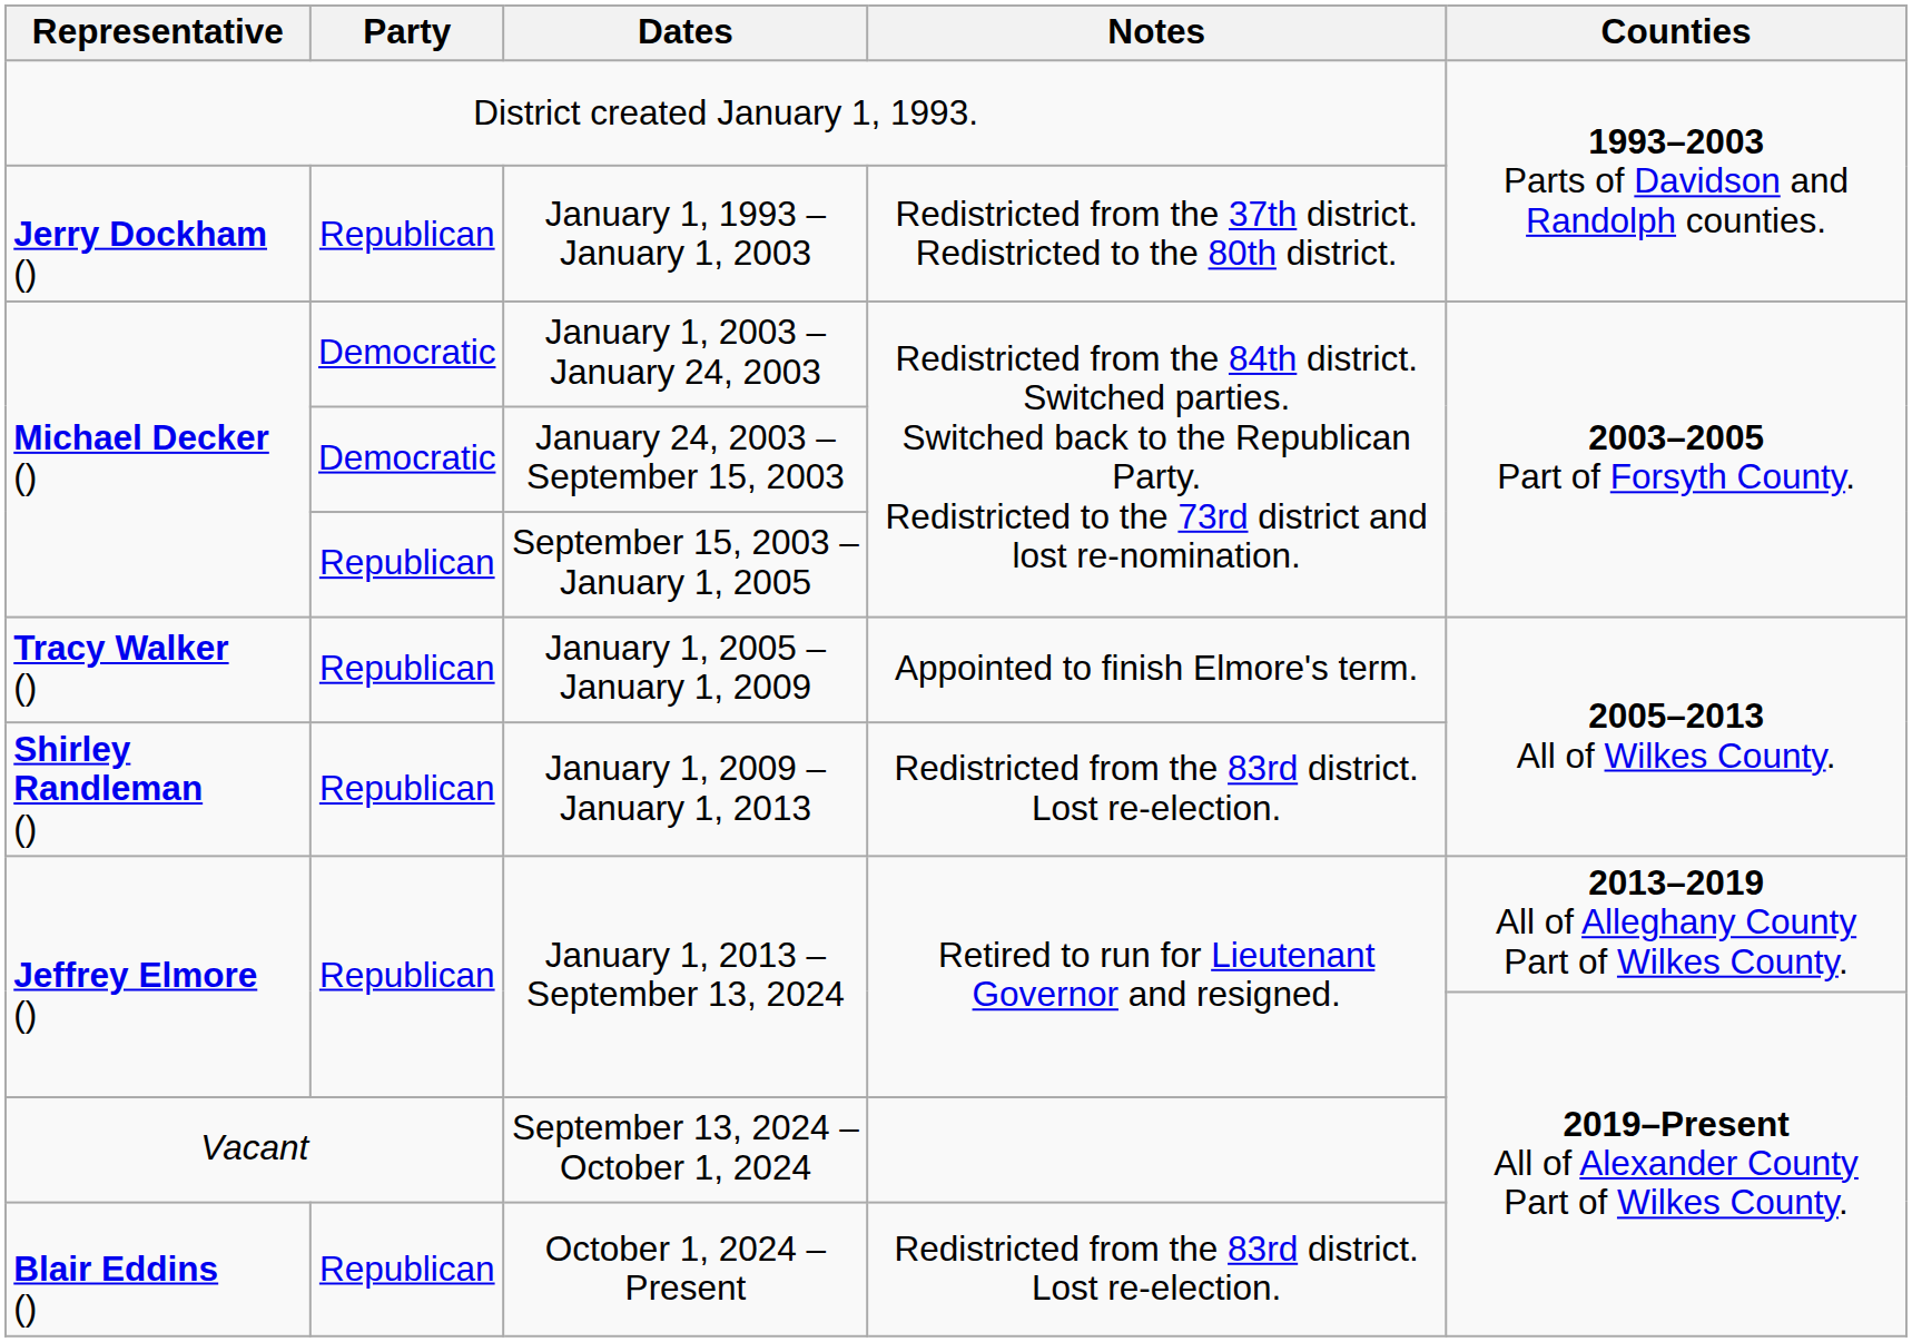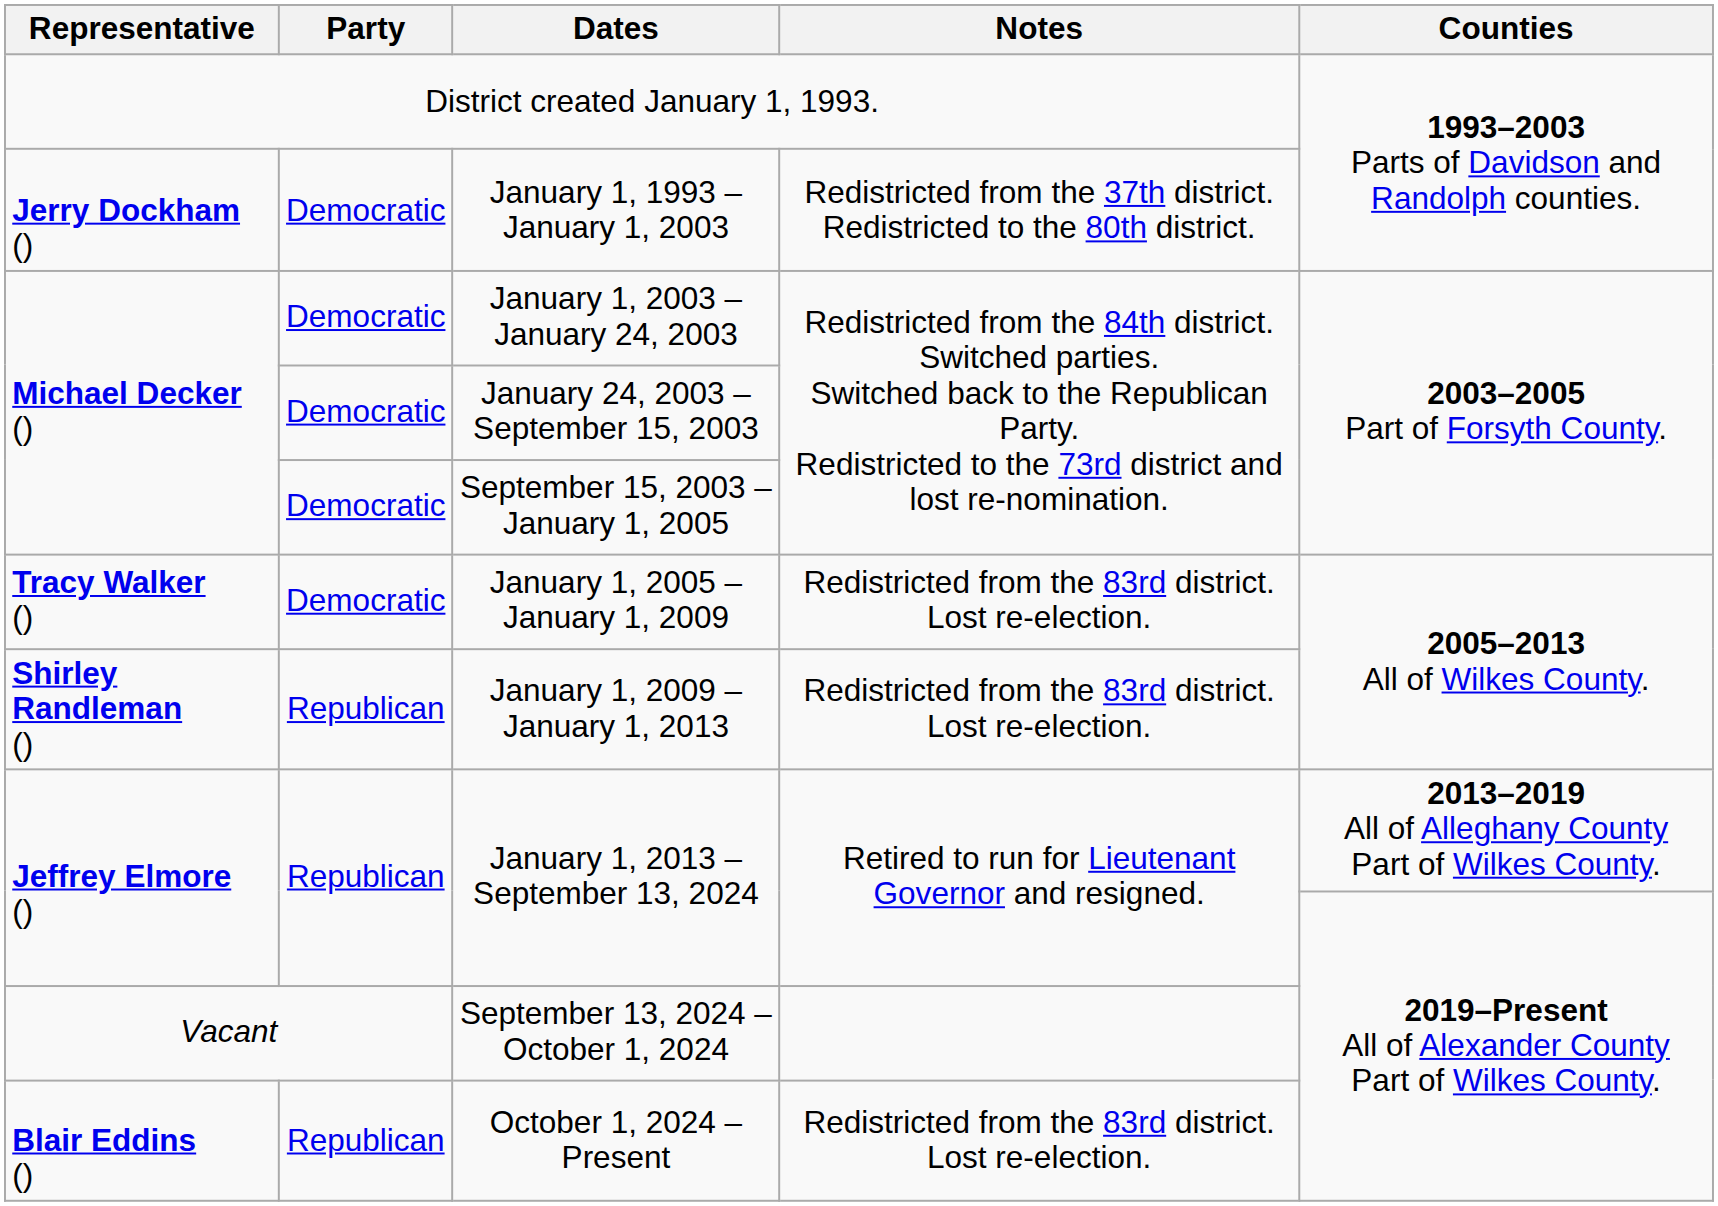 <table class=wikitable style="text-align:center">
 <tr>
 <th>Representative</th>
 <th>Party</th>
 <th>Dates</th>
 <th>Notes</th>
 <th>Counties</th>
 </tr>
 <tr style="height:3em">
 <td colspan=4>District created January 1, 1993.</td>
 <td rowspan=2><strong>1993–2003</strong> <br> Parts of <a href='#'>Davidson</a> and <a href='#'>Randolph</a> counties.</td>
 </tr>
 <tr style="height:3em">
 <td align=left><br><strong><a href='#'>Jerry Dockham</a></strong><br>()</td>
-<td><a href='#'>Republican</a></td>
+<td><a href='#'>Democratic</a></td>
 <td nowrap>January 1, 1993 – <br> January 1, 2003</td>
 <td>Redistricted from the <a href='#'>37th</a> district. <br> Redistricted to the <a href='#'>80th</a> district.</td>
 </tr>
 <tr style="height:3em">
 <td rowspan=3 align=left><strong><a href='#'>Michael Decker</a></strong><br>()</td>
 <td><a href='#'>Democratic</a></td>
 <td nowrap>January 1, 2003 – <br> January 24, 2003</td>
 <td rowspan=3>Redistricted from the <a href='#'>84th</a> district. <br> Switched parties. <br> Switched back to the Republican Party. <br> Redistricted to the <a href='#'>73rd</a> district and lost re-nomination.</td>
 <td rowspan=3><strong>2003–2005</strong> <br> Part of <a href='#'>Forsyth County</a>.</td>
 </tr>
 <tr style="height:3em">
 <td><a href='#'>Democratic</a></td>
 <td nowrap>January 24, 2003 – <br> September 15, 2003</td>
 </tr>
 <tr style="height:3em">
-<td><a href='#'>Republican</a></td>
+<td><a href='#'>Democratic</a></td>
 <td nowrap>September 15, 2003 – <br> January 1, 2005</td>
 </tr>
 <tr style="height:3em">
 <td align=left><strong><a href='#'>Tracy Walker</a></strong><br>()</td>
-<td><a href='#'>Republican</a></td>
+<td><a href='#'>Democratic</a></td>
 <td nowrap>January 1, 2005 – <br> January 1, 2009</td>
-<td>Appointed to finish Elmore's term.</td>
+<td>Redistricted from the <a href='#'>83rd</a> district. <br> Lost re-election.</td>
 <td rowspan=2><strong>2005–2013</strong> <br> All of <a href='#'>Wilkes County</a>.</td>
 </tr>
 <tr style="height:3em">
 <td align=left><strong><a href='#'>Shirley Randleman</a></strong><br>()</td>
 <td><a href='#'>Republican</a></td>
 <td nowrap>January 1, 2009 – <br> January 1, 2013</td>
 <td>Redistricted from the <a href='#'>83rd</a> district. <br> Lost re-election.</td>
 </tr>
 <tr style="height:3em">
 <td rowspan=2 align=left><br><strong><a href='#'>Jeffrey Elmore</a></strong><br>()</td>
 <td rowspan=2 ><a href='#'>Republican</a></td>
 <td rowspan=2 nowrap>January 1, 2013 – <br> September 13, 2024</td>
 <td rowspan=2>Retired to run for <a href='#'>Lieutenant Governor</a> and resigned.</td>
 <td><strong>2013–2019</strong> <br> All of <a href='#'>Alleghany County</a> <br> Part of <a href='#'>Wilkes County</a>.</td>
 </tr>
 <tr style="height:3em">
 <td rowspan=3><strong>2019–Present</strong> <br> All of <a href='#'>Alexander County</a> <br> Part of <a href='#'>Wilkes County</a>.</td>
 </tr>
 <tr style="height:3em">
 <td colspan=2 align=center><em>Vacant</em></td>
 <td nowrap>September 13, 2024 – <br> October 1, 2024</td>
 <td></td>
 </tr>
 <tr style="height:3em">
 <td align=left><br><strong><a href='#'>Blair Eddins</a></strong><br>()</td>
 <td><a href='#'>Republican</a></td>
 <td nowrap>October 1, 2024 – <br> Present</td>
 <td>Redistricted from the <a href='#'>83rd</a> district. <br> Lost re-election.</td>
 </tr>
 </table>
